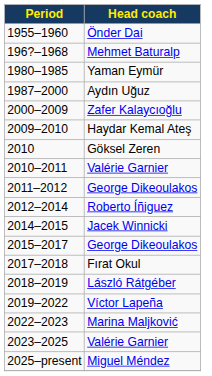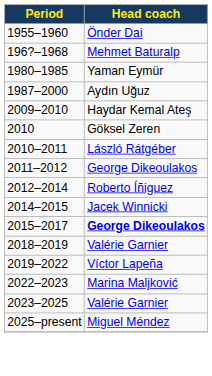 <table class="wikitable">
 <tr>
 <th style="color:#FFED00; background:#163962;">Period</th>
 <th style="color:#FFED00; background:#163962;">Head coach</th>
 </tr>
 <tr>
 <td>1955–1960</td>
 <td> <a href='#'>Önder Dai</a></td>
 </tr>
 <tr>
 <td>196?–1968</td>
 <td> <a href='#'>Mehmet Baturalp</a></td>
 </tr>
 <tr>
 <td>1980–1985</td>
 <td> Yaman Eymür</td>
 </tr>
 <tr>
 <td>1987–2000</td>
 <td> Aydın Uğuz</td>
 </tr>
 <tr>
-<td>2000–2009</td>
-<td> <a href='#'>Zafer Kalaycıoğlu</a></td>
-</tr>
-<tr>
 <td>2009–2010</td>
 <td> Haydar Kemal Ateş</td>
 </tr>
 <tr>
 <td>2010</td>
 <td> Göksel Zeren</td>
 </tr>
 <tr>
 <td>2010–2011</td>
-<td> <a href='#'>Valérie Garnier</a></td>
+<td> <a href='#'>László Rátgéber</a></td>
 </tr>
 <tr>
 <td>2011–2012</td>
 <td> <a href='#'>George Dikeoulakos</a></td>
 </tr>
 <tr>
 <td>2012–2014</td>
 <td> <a href='#'>Roberto Íñiguez</a></td>
 </tr>
 <tr>
 <td>2014–2015</td>
 <td> <a href='#'>Jacek Winnicki</a></td>
 </tr>
 <tr>
 <td>2015–2017</td>
-<td> <a href='#'>George Dikeoulakos</a></td>
-</tr>
-<tr>
-<td>2017–2018</td>
-<td> Fırat Okul</td>
+<td><strong> <a href='#'>George Dikeoulakos</a></strong></td>
 </tr>
 <tr>
 <td>2018–2019</td>
-<td> <a href='#'>László Rátgéber</a></td>
+<td> <a href='#'>Valérie Garnier</a></td>
 </tr>
 <tr>
 <td>2019–2022</td>
 <td> <a href='#'>Víctor Lapeña</a></td>
 </tr>
 <tr>
 <td>2022–2023</td>
 <td> <a href='#'>Marina Maljković</a></td>
 </tr>
 <tr>
 <td>2023–2025</td>
 <td> <a href='#'>Valérie Garnier</a></td>
 </tr>
 <tr>
 <td>2025–present</td>
 <td> <a href='#'>Miguel Méndez</a></td>
 </tr>
 <tr>
 </tr>
 </table>
